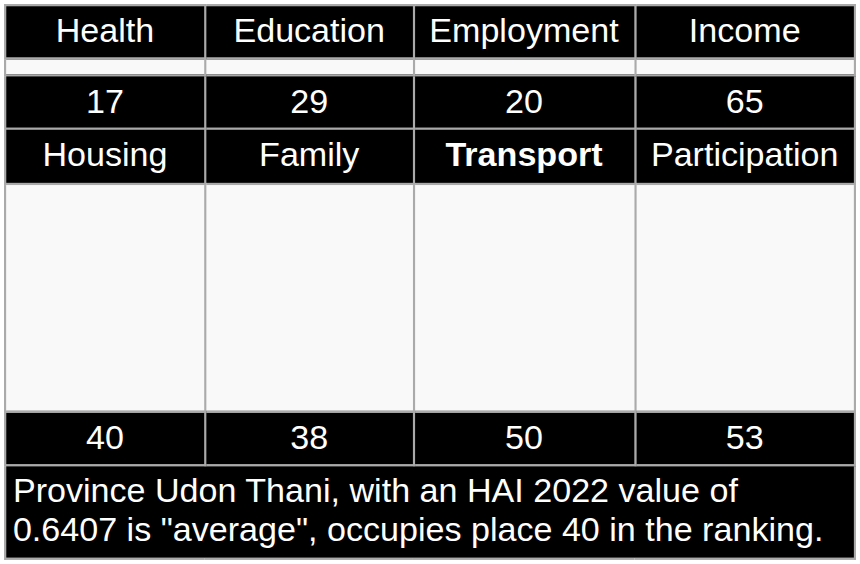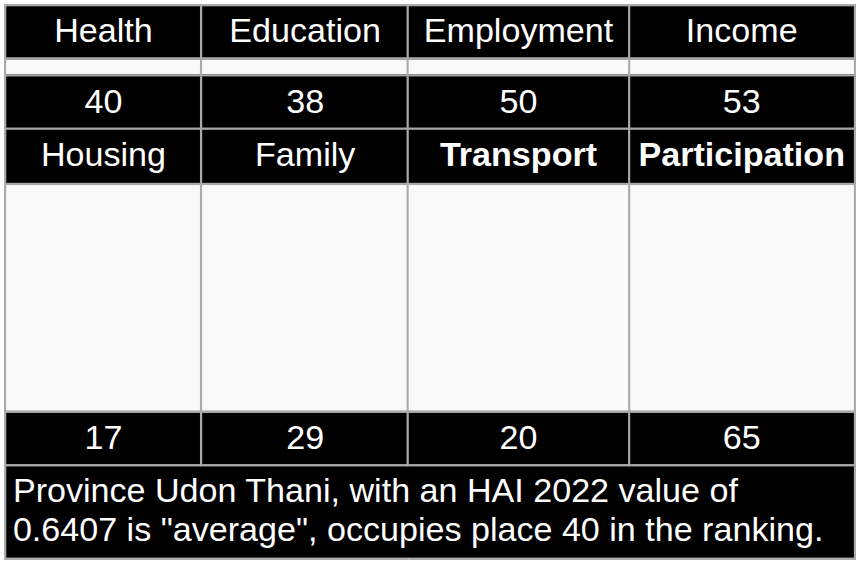 <table class="wikitable floatright" style="width:400px;">
 <tr>
 <td style="text-align:center; width:100px; background:black; color:white;">Health</td>
 <td style="text-align:center; width:100px; background:black; color:white;">Education</td>
 <td style="text-align:center; width:100px; background:black; color:white;">Employment</td>
 <td style="text-align:center; width:100px; background:black; color:white;">Income</td>
 </tr>
 <tr>
 <td></td>
 <td></td>
 <td></td>
 <td></td>
 </tr>
 <tr>
-<td style="text-align:center; background:black; color:white;">17</td>
-<td style="text-align:center; background:black; color:white;">29</td>
-<td style="text-align:center; background:black; color:white;">20</td>
-<td style="text-align:center; background:black; color:white;">65</td>
+<td style="text-align:center; background:black; color:white;">40</td>
+<td style="text-align:center; background:black; color:white;">38</td>
+<td style="text-align:center; background:black; color:white;">50</td>
+<td style="text-align:center; background:black; color:white;">53</td>
 </tr>
 <tr>
 <td style="text-align:center; background:black; color:white;">Housing</td>
 <td style="text-align:center; background:black; color:white;">Family</td>
 <td style="text-align:center; background:black; color:white;"><strong>Transport</strong></td>
-<td style="text-align:center; background:black; color:white;">Participation</td>
+<td style="text-align:center; background:black; color:white;"><strong>Participation</strong></td>
 </tr>
 <tr>
 <td style="height:100px;"></td>
 <td></td>
 <td></td>
 <td></td>
 </tr>
 <tr>
-<td style="text-align:center; background:black; color:white;">40</td>
-<td style="text-align:center; background:black; color:white;">38</td>
-<td style="text-align:center; background:black; color:white;">50</td>
-<td style="text-align:center; background:black; color:white;">53</td>
+<td style="text-align:center; background:black; color:white;">17</td>
+<td style="text-align:center; background:black; color:white;">29</td>
+<td style="text-align:center; background:black; color:white;">20</td>
+<td style="text-align:center; background:black; color:white;">65</td>
 </tr>
 <tr>
 <td colspan="4"; style="background:black; color:white;">Province Udon Thani, with an HAI 2022 value of 0.6407 is "average", occupies place 40 in the ranking.</td>
 </tr>
 </table>
